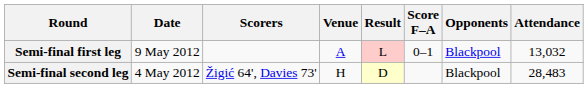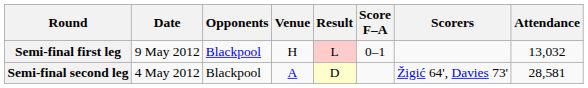 <table class="wikitable plainrowheaders" style="text-align:center">
 <tr>
 <th scope=col>Round</th>
 <th scope=col>Date</th>
-<th scope=col>Scorers</th>
+<th scope=col>Opponents</th>
 <th scope=col>Venue</th>
 <th scope=col>Result</th>
 <th scope=col>Score<br>F–A</th>
-<th scope=col>Opponents</th>
+<th scope=col>Scorers</th>
 <th scope=col>Attendance</th>
 </tr>
 <tr>
 <th scope=row>Semi-final first leg</th>
 <td style=text-align:left>9 May 2012</td>
-<td></td>
-<td><a href='#'>A</a></td>
+<td style=text-align:left><a href='#'>Blackpool</a></td>
+<td>H</td>
 <td style=background:#fcc>L</td>
 <td>0–1</td>
-<td style=text-align:left><a href='#'>Blackpool</a></td>
+<td></td>
 <td>13,032</td>
 </tr>
 <tr>
 <th scope=row>Semi-final second leg</th>
 <td style=text-align:left>4 May 2012</td>
-<td style=text-align:left><a href='#'>Žigić</a> 64', <a href='#'>Davies</a> 73'</td>
-<td>H</td>
+<td style=text-align:left>Blackpool</td>
+<td><a href='#'>A</a></td>
 <td style=background:#ffc>D</td>
 <td></td>
-<td style=text-align:left>Blackpool</td>
-<td>28,483</td>
+<td style=text-align:left><a href='#'>Žigić</a> 64', <a href='#'>Davies</a> 73'</td>
+<td>28,581</td>
 </tr>
 </table>
